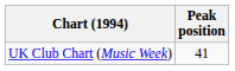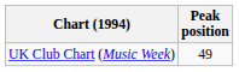 <table class="wikitable sortable">
 <tr>
 <th>Chart (1994)</th>
 <th>Peak<br>position</th>
 </tr>
 <tr>
 <td><a href='#'>UK Club Chart</a> (<em><a href='#'>Music Week</a></em>)</td>
-<td align="center">41</td>
+<td align="center">49</td>
 </tr>
 </table>
